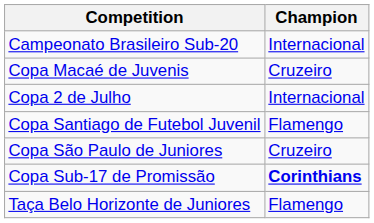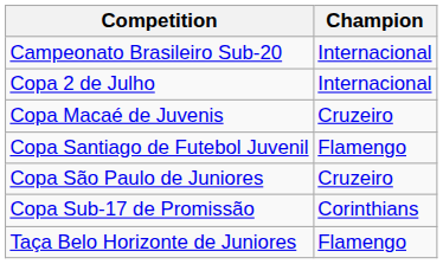 <table class="wikitable">
 <tr>
 <th>Competition</th>
 <th>Champion</th>
 </tr>
 <tr>
 <td><a href='#'>Campeonato Brasileiro Sub-20</a></td>
 <td><a href='#'>Internacional</a></td>
 </tr>
 <tr>
+<td><a href='#'>Copa 2 de Julho</a></td>
+<td><a href='#'>Internacional</a></td>
+</tr>
+<tr>
 <td><a href='#'>Copa Macaé de Juvenis</a></td>
 <td><a href='#'>Cruzeiro</a></td>
-</tr>
-<tr>
-<td><a href='#'>Copa 2 de Julho</a></td>
-<td><a href='#'>Internacional</a></td>
 </tr>
 <tr>
 <td><a href='#'>Copa Santiago de Futebol Juvenil</a></td>
 <td><a href='#'>Flamengo</a></td>
 </tr>
 <tr>
 <td><a href='#'>Copa São Paulo de Juniores</a></td>
 <td><a href='#'>Cruzeiro</a></td>
 </tr>
 <tr>
 <td><a href='#'>Copa Sub-17 de Promissão</a></td>
-<td><strong><a href='#'>Corinthians</a></strong></td>
+<td><a href='#'>Corinthians</a></td>
 </tr>
 <tr>
 <td><a href='#'>Taça Belo Horizonte de Juniores</a></td>
 <td><a href='#'>Flamengo</a></td>
 </tr>
 </table>
